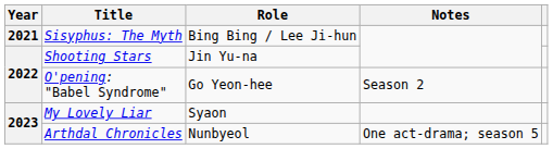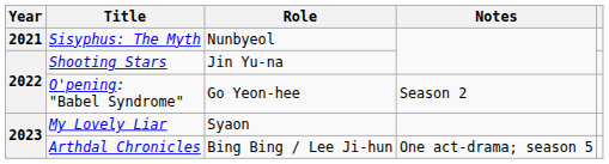 <table class="wikitable plainrowheaders sortable">
 <tr>
 <th scope="col">Year</th>
 <th scope="col">Title</th>
 <th scope="col">Role</th>
 <th scope="col">Notes</th>
 <th scope="col" class="unsortable"></th>
 </tr>
 <tr>
 <th scope="row">2021</th>
 <td><em><a href='#'>Sisyphus: The Myth</a></em></td>
-<td>Bing Bing / Lee Ji-hun</td>
+<td>Nunbyeol</td>
 <td rowspan="2"></td>
 <td style="text-align:center"></td>
 </tr>
 <tr>
 <th scope="row" rowspan="2">2022</th>
 <td><em><a href='#'>Shooting Stars</a></em></td>
 <td>Jin Yu-na</td>
 <td style="text-align:center"></td>
 </tr>
 <tr>
 <td><em><a href='#'>O'pening</a>:</em><br>"Babel Syndrome"</td>
 <td>Go Yeon-hee</td>
 <td>Season 2</td>
 <td style="text-align:center"></td>
 </tr>
 <tr>
 <th scope="row" rowspan="2">2023</th>
 <td><em><a href='#'>My Lovely Liar</a></em></td>
 <td>Syaon</td>
 <td></td>
 <td style="text-align:center"></td>
 </tr>
 <tr>
 <td><em><a href='#'>Arthdal Chronicles</a></em></td>
-<td>Nunbyeol</td>
+<td>Bing Bing / Lee Ji-hun</td>
 <td>One act-drama; season 5</td>
 <td style="text-align:center"></td>
 </tr>
 </table>
